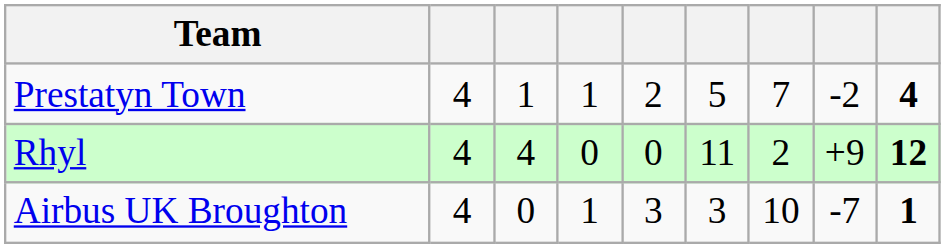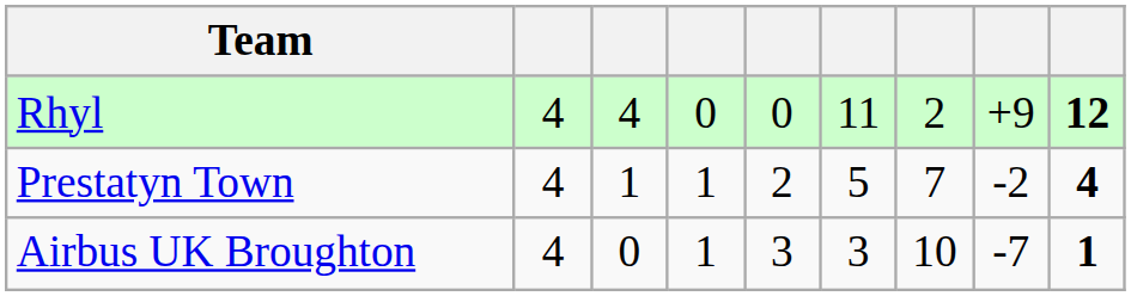 <table class="wikitable" style="text-align: center;">
 <tr>
 <th width=175>Team</th>
 <th width=20></th>
 <th width=20></th>
 <th width=20></th>
 <th width=20></th>
 <th width=20></th>
 <th width=20></th>
 <th width=20></th>
 <th width=20></th>
-</tr>
-<tr>
-<td align=left><a href='#'>Prestatyn Town</a></td>
-<td>4</td>
-<td>1</td>
-<td>1</td>
-<td>2</td>
-<td>5</td>
-<td>7</td>
-<td>-2</td>
-<td><strong>4</strong></td>
 </tr>
 <tr bgcolor="#ccffcc">
 <td align=left><a href='#'>Rhyl</a></td>
 <td>4</td>
 <td>4</td>
 <td>0</td>
 <td>0</td>
 <td>11</td>
 <td>2</td>
 <td>+9</td>
 <td><strong>12</strong></td>
 </tr>
 <tr>
+<td align=left><a href='#'>Prestatyn Town</a></td>
+<td>4</td>
+<td>1</td>
+<td>1</td>
+<td>2</td>
+<td>5</td>
+<td>7</td>
+<td>-2</td>
+<td><strong>4</strong></td>
+</tr>
+<tr>
 <td align=left><a href='#'>Airbus UK Broughton</a></td>
 <td>4</td>
 <td>0</td>
 <td>1</td>
 <td>3</td>
 <td>3</td>
 <td>10</td>
 <td>-7</td>
 <td><strong>1</strong></td>
 </tr>
 </table>
